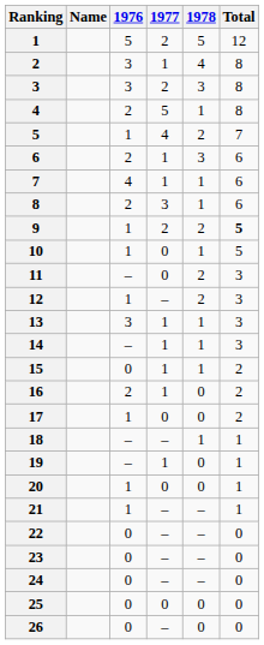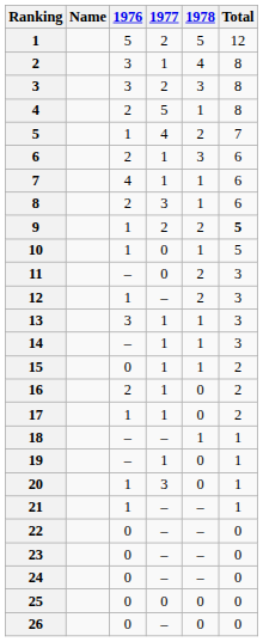 <table class="wikitable sortable" style="text-align:center">
 <tr>
 <th scope=col>Ranking</th>
 <th scope=col>Name</th>
 <th scope=col><a href='#'>1976</a></th>
 <th scope=col><a href='#'>1977</a></th>
 <th scope=col><a href='#'>1978</a></th>
 <th scope=col>Total</th>
 </tr>
 <tr>
 <th scope=row>1</th>
 <td data-sort-value="Reardon, Ray"  align=left></td>
 <td>5</td>
 <td>2</td>
 <td>5</td>
 <td>12</td>
 </tr>
 <tr>
 <th scope=row>2</th>
 <td data-sort-value="Mans, Perrie"  align=left></td>
 <td>3</td>
 <td>1</td>
 <td>4</td>
 <td>8</td>
 </tr>
 <tr>
 <th scope=row>3</th>
 <td data-sort-value="Charlton, Eddie"  align=left></td>
 <td>3</td>
 <td>2</td>
 <td>3</td>
 <td>8</td>
 </tr>
 <tr>
 <th scope=row>4</th>
 <td data-sort-value="Spencer, John"  align=left></td>
 <td>2</td>
 <td>5</td>
 <td>1</td>
 <td>8</td>
 </tr>
 <tr>
 <th scope=row>5</th>
 <td data-sort-value="Thorburn, Cliff"  align=left></td>
 <td>1</td>
 <td>4</td>
 <td>2</td>
 <td>7</td>
 </tr>
 <tr>
 <th scope=row>6</th>
 <td data-sort-value="Davis, Fred"  align=left></td>
 <td>2</td>
 <td>1</td>
 <td>3</td>
 <td>6</td>
 </tr>
 <tr>
 <th scope=row>7</th>
 <td data-sort-value="Higgins, Alex"  align=left></td>
 <td>4</td>
 <td>1</td>
 <td>1</td>
 <td>6</td>
 </tr>
 <tr>
 <th scope=row>8</th>
 <td data-sort-value="Taylor, Dennis"  align=left></td>
 <td>2</td>
 <td>3</td>
 <td>1</td>
 <td>6</td>
 </tr>
 <tr>
 <th scope=row>9</th>
 <td data-sort-value="Miles, Graham"  align=left></td>
 <td>1</td>
 <td>2</td>
 <td>2</td>
 <td><strong>5</strong></td>
 </tr>
 <tr>
 <th scope=row>10</th>
 <td data-sort-value="Pulman, John"  align=left></td>
 <td>1</td>
 <td>0</td>
 <td>1</td>
 <td>5</td>
 </tr>
 <tr>
 <th scope=row>11</th>
 <td data-sort-value="Fagan, Patsy"  align=left></td>
 <td>–</td>
 <td>0</td>
 <td>2</td>
 <td>3</td>
 </tr>
 <tr>
 <th scope=row>12</th>
 <td data-sort-value="Werbeniuk, Bill"  align=left></td>
 <td>1</td>
 <td>–</td>
 <td>2</td>
 <td>3</td>
 </tr>
 <tr>
 <th scope=row>13</th>
 <td data-sort-value="Taylor, David"  align=left></td>
 <td>3</td>
 <td>1</td>
 <td>1</td>
 <td>3</td>
 </tr>
 <tr>
 <th scope=row>14</th>
 <td data-sort-value="Mountjoy, Doug"  align=left></td>
 <td>–</td>
 <td>1</td>
 <td>1</td>
 <td>3</td>
 </tr>
 <tr>
 <th scope=row>15</th>
 <td data-sort-value="Thorne, Willie"  align=left></td>
 <td>0</td>
 <td>1</td>
 <td>1</td>
 <td>2</td>
 </tr>
 <tr>
 <th scope=row>16</th>
 <td data-sort-value="Meadowcroft, Jim"  align=left></td>
 <td>2</td>
 <td>1</td>
 <td>0</td>
 <td>2</td>
 </tr>
 <tr>
 <th scope=row>17</th>
 <td data-sort-value="Williams, Rex"  align=left></td>
 <td>1</td>
-<td>0</td>
+<td>1</td>
 <td>0</td>
 <td>2</td>
 </tr>
 <tr>
 <th scope=row>18</th>
 <td data-sort-value="Houlihan, Pat"  align=left></td>
 <td>–</td>
 <td>–</td>
 <td>1</td>
 <td>1</td>
 </tr>
 <tr>
 <th scope=row>19</th>
 <td data-sort-value="Virgo, John"  align=left></td>
 <td>–</td>
 <td>1</td>
 <td>0</td>
 <td>1</td>
 </tr>
 <tr>
 <th scope=row>20</th>
 <td data-sort-value="Dunning, John"  align=left></td>
 <td>1</td>
-<td>0</td>
+<td>3</td>
 <td>0</td>
 <td>1</td>
 </tr>
 <tr>
 <th scope=row>21</th>
 <td data-sort-value="Owen, Gary"  align=left></td>
 <td>1</td>
 <td>–</td>
 <td>–</td>
 <td>1</td>
 </tr>
 <tr>
 <th scope=row>22</th>
 <td data-sort-value="Simpson, Warren"  align=left></td>
 <td>0</td>
 <td>–</td>
 <td>–</td>
 <td>0</td>
 </tr>
 <tr>
 <th scope=row>23</th>
 <td data-sort-value="Anderson, Ian"  align=left></td>
 <td>0</td>
 <td>–</td>
 <td>–</td>
 <td>0</td>
 </tr>
 <tr>
 <th scope=row>24</th>
 <td data-sort-value="Owen, Marcus"  align=left></td>
 <td>0</td>
 <td>–</td>
 <td>–</td>
 <td>0</td>
 </tr>
 <tr>
 <th scope=row>25</th>
 <td data-sort-value="Bennett, Bernard"  align=left></td>
 <td>0</td>
 <td>0</td>
 <td>0</td>
 <td>0</td>
 </tr>
 <tr>
 <th scope=row>26</th>
 <td data-sort-value="Morgan, Paddy"  align=left></td>
 <td>0</td>
 <td>–</td>
 <td>0</td>
 <td>0</td>
 </tr>
 </table>
